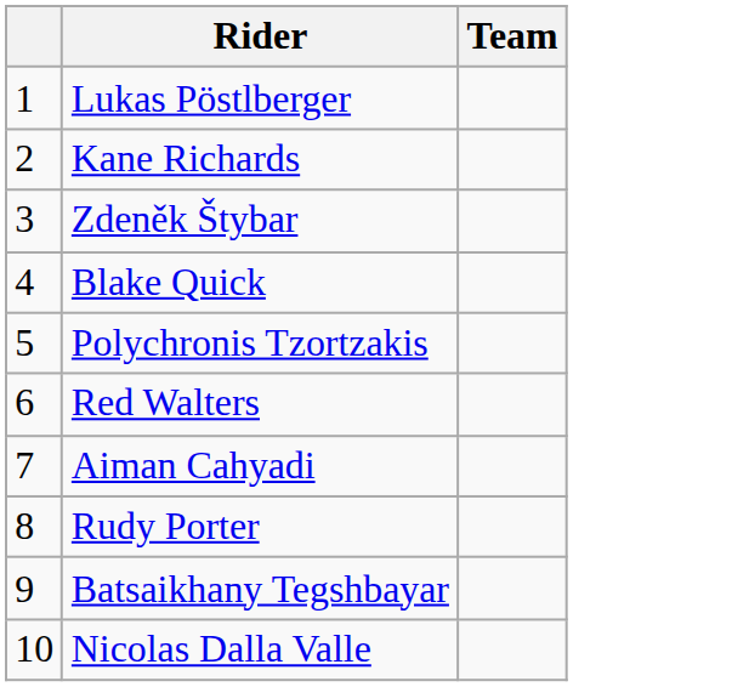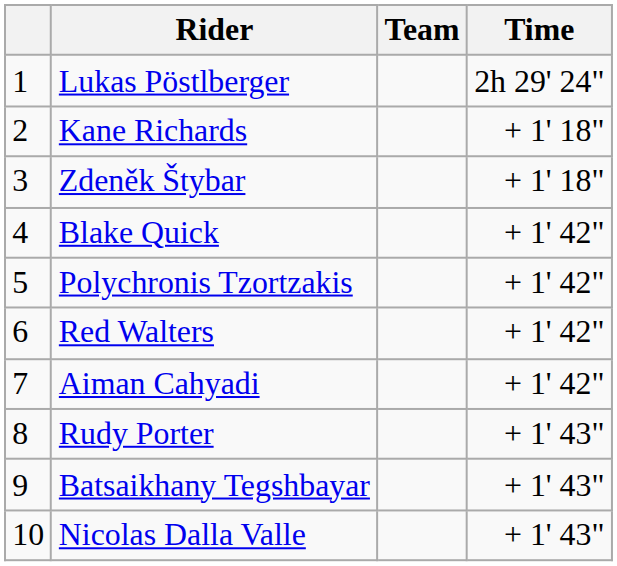 <table class=wikitable>
 <tr>
 <th></th>
 <th>Rider</th>
 <th>Team</th>
+<th>Time</th>
 </tr>
 <tr>
 <td>1</td>
 <td> <a href='#'>Lukas Pöstlberger</a> </td>
 <td></td>
+<td align=right>2h 29' 24"</td>
 </tr>
 <tr>
 <td>2</td>
 <td> <a href='#'>Kane Richards</a></td>
 <td></td>
+<td align=right>+ 1' 18"</td>
 </tr>
 <tr>
 <td>3</td>
 <td> <a href='#'>Zdeněk Štybar</a></td>
 <td></td>
+<td align=right>+ 1' 18"</td>
 </tr>
 <tr>
 <td>4</td>
 <td> <a href='#'>Blake Quick</a></td>
 <td></td>
+<td align=right>+ 1' 42"</td>
 </tr>
 <tr>
 <td>5</td>
 <td> <a href='#'>Polychronis Tzortzakis</a></td>
 <td></td>
+<td align=right>+ 1' 42"</td>
 </tr>
 <tr>
 <td>6</td>
 <td> <a href='#'>Red Walters</a></td>
 <td></td>
+<td align=right>+ 1' 42"</td>
 </tr>
 <tr>
 <td>7</td>
 <td> <a href='#'>Aiman Cahyadi</a></td>
 <td></td>
+<td align=right>+ 1' 42"</td>
 </tr>
 <tr>
 <td>8</td>
 <td> <a href='#'>Rudy Porter</a></td>
 <td></td>
+<td align=right>+ 1' 43"</td>
 </tr>
 <tr>
 <td>9</td>
 <td> <a href='#'>Batsaikhany Tegshbayar</a></td>
 <td></td>
+<td align=right>+ 1' 43"</td>
 </tr>
 <tr>
 <td>10</td>
 <td> <a href='#'>Nicolas Dalla Valle</a></td>
 <td></td>
+<td align=right>+ 1' 43"</td>
 </tr>
 </table>
